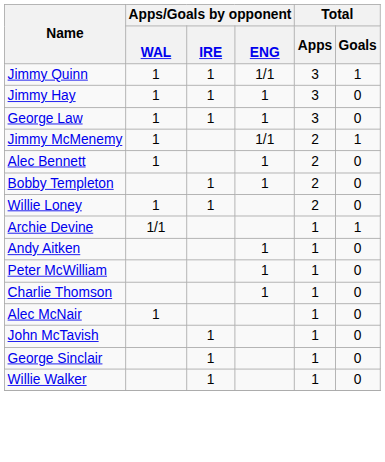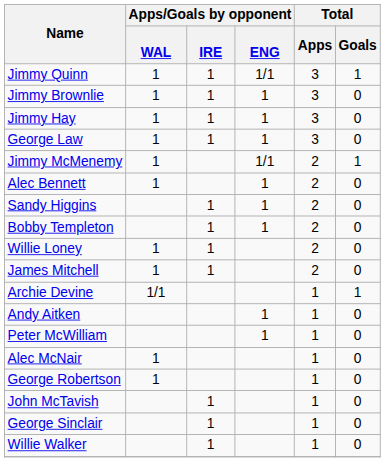 <table class="wikitable sortable" style="text-align: center;">
 <tr>
 <th rowspan=2>Name</th>
 <th colspan=3>Apps/Goals by opponent</th>
 <th colspan=2>Total</th>
 </tr>
 <tr>
 <th><br><a href='#'>WAL</a></th>
 <th><br><a href='#'>IRE</a></th>
 <th><br><a href='#'>ENG</a></th>
 <th>Apps</th>
 <th>Goals</th>
 </tr>
 <tr>
 <td align=left><a href='#'>Jimmy Quinn</a></td>
 <td>1</td>
 <td>1</td>
 <td>1/1</td>
 <td>3</td>
 <td>1</td>
+</tr>
+<tr>
+<td align=left><a href='#'>Jimmy Brownlie</a></td>
+<td>1</td>
+<td>1</td>
+<td>1</td>
+<td>3</td>
+<td>0</td>
 </tr>
 <tr>
 <td align=left><a href='#'>Jimmy Hay</a></td>
 <td>1</td>
 <td>1</td>
 <td>1</td>
 <td>3</td>
 <td>0</td>
 </tr>
 <tr>
 <td align=left><a href='#'>George Law</a></td>
 <td>1</td>
 <td>1</td>
 <td>1</td>
 <td>3</td>
 <td>0</td>
 </tr>
 <tr>
 <td align=left><a href='#'>Jimmy McMenemy</a></td>
 <td>1</td>
 <td></td>
 <td>1/1</td>
 <td>2</td>
 <td>1</td>
 </tr>
 <tr>
 <td align=left><a href='#'>Alec Bennett</a></td>
 <td>1</td>
 <td></td>
 <td>1</td>
 <td>2</td>
 <td>0</td>
 </tr>
 <tr>
+<td align=left><a href='#'>Sandy Higgins</a></td>
+<td></td>
+<td>1</td>
+<td>1</td>
+<td>2</td>
+<td>0</td>
+</tr>
+<tr>
 <td align=left><a href='#'>Bobby Templeton</a></td>
 <td></td>
 <td>1</td>
 <td>1</td>
 <td>2</td>
 <td>0</td>
 </tr>
 <tr>
 <td align=left><a href='#'>Willie Loney</a></td>
+<td>1</td>
+<td>1</td>
+<td></td>
+<td>2</td>
+<td>0</td>
+</tr>
+<tr>
+<td align=left><a href='#'>James Mitchell</a></td>
 <td>1</td>
 <td>1</td>
 <td></td>
 <td>2</td>
 <td>0</td>
 </tr>
 <tr>
 <td align=left><a href='#'>Archie Devine</a></td>
 <td>1/1</td>
 <td></td>
 <td></td>
 <td>1</td>
 <td>1</td>
 </tr>
 <tr>
 <td align=left><a href='#'>Andy Aitken</a></td>
 <td></td>
 <td></td>
 <td>1</td>
 <td>1</td>
 <td>0</td>
 </tr>
 <tr>
 <td align=left><a href='#'>Peter McWilliam</a></td>
 <td></td>
 <td></td>
 <td>1</td>
 <td>1</td>
 <td>0</td>
 </tr>
 <tr>
-<td align=left><a href='#'>Charlie Thomson</a></td>
+<td align=left><a href='#'>Alec McNair</a></td>
+<td>1</td>
 <td></td>
 <td></td>
-<td>1</td>
 <td>1</td>
 <td>0</td>
 </tr>
 <tr>
-<td align=left><a href='#'>Alec McNair</a></td>
+<td align=left><a href='#'>George Robertson</a></td>
 <td>1</td>
 <td></td>
 <td></td>
 <td>1</td>
 <td>0</td>
 </tr>
 <tr>
 <td align=left><a href='#'>John McTavish</a></td>
 <td></td>
 <td>1</td>
 <td></td>
 <td>1</td>
 <td>0</td>
 </tr>
 <tr>
 <td align=left><a href='#'>George Sinclair</a></td>
 <td></td>
 <td>1</td>
 <td></td>
 <td>1</td>
 <td>0</td>
 </tr>
 <tr>
 <td align=left><a href='#'>Willie Walker</a></td>
 <td></td>
 <td>1</td>
 <td></td>
 <td>1</td>
 <td>0</td>
 </tr>
 <tr>
 </tr>
 </table>
